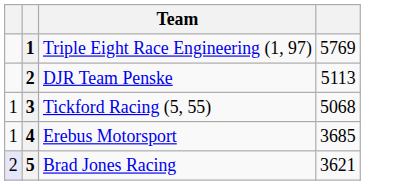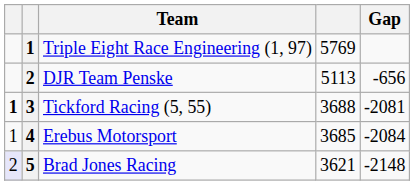 <table class="wikitable" style="font-size: 95%;">
 <tr>
 <th></th>
 <th></th>
 <th>Team</th>
 <th></th>
+<th>Gap</th>
 </tr>
 <tr>
 <td align="left"></td>
 <th>1</th>
 <td><a href='#'>Triple Eight Race Engineering</a> (1, 97)</td>
 <td align="right">5769</td>
+<td align="right"></td>
 </tr>
 <tr>
 <td align="left"></td>
 <th>2</th>
 <td><a href='#'>DJR Team Penske</a></td>
 <td align="right">5113</td>
+<td align="right">-656</td>
 </tr>
 <tr>
-<td align="left"> 1</td>
+<td align="left"><strong> 1</strong></td>
 <th>3</th>
 <td><a href='#'>Tickford Racing</a> (5, 55)</td>
-<td align="right">5068</td>
+<td align="right">3688</td>
+<td align="right">-2081</td>
 </tr>
 <tr>
 <td align="left"> 1</td>
 <th>4</th>
 <td><a href='#'>Erebus Motorsport</a></td>
 <td align="right">3685</td>
+<td align="right">-2084</td>
 </tr>
 <tr>
 <td align="left" style="background: lavender;"> 2</td>
 <th>5</th>
 <td><a href='#'>Brad Jones Racing</a></td>
 <td align="right">3621</td>
+<td align="right">-2148</td>
 </tr>
 </table>
